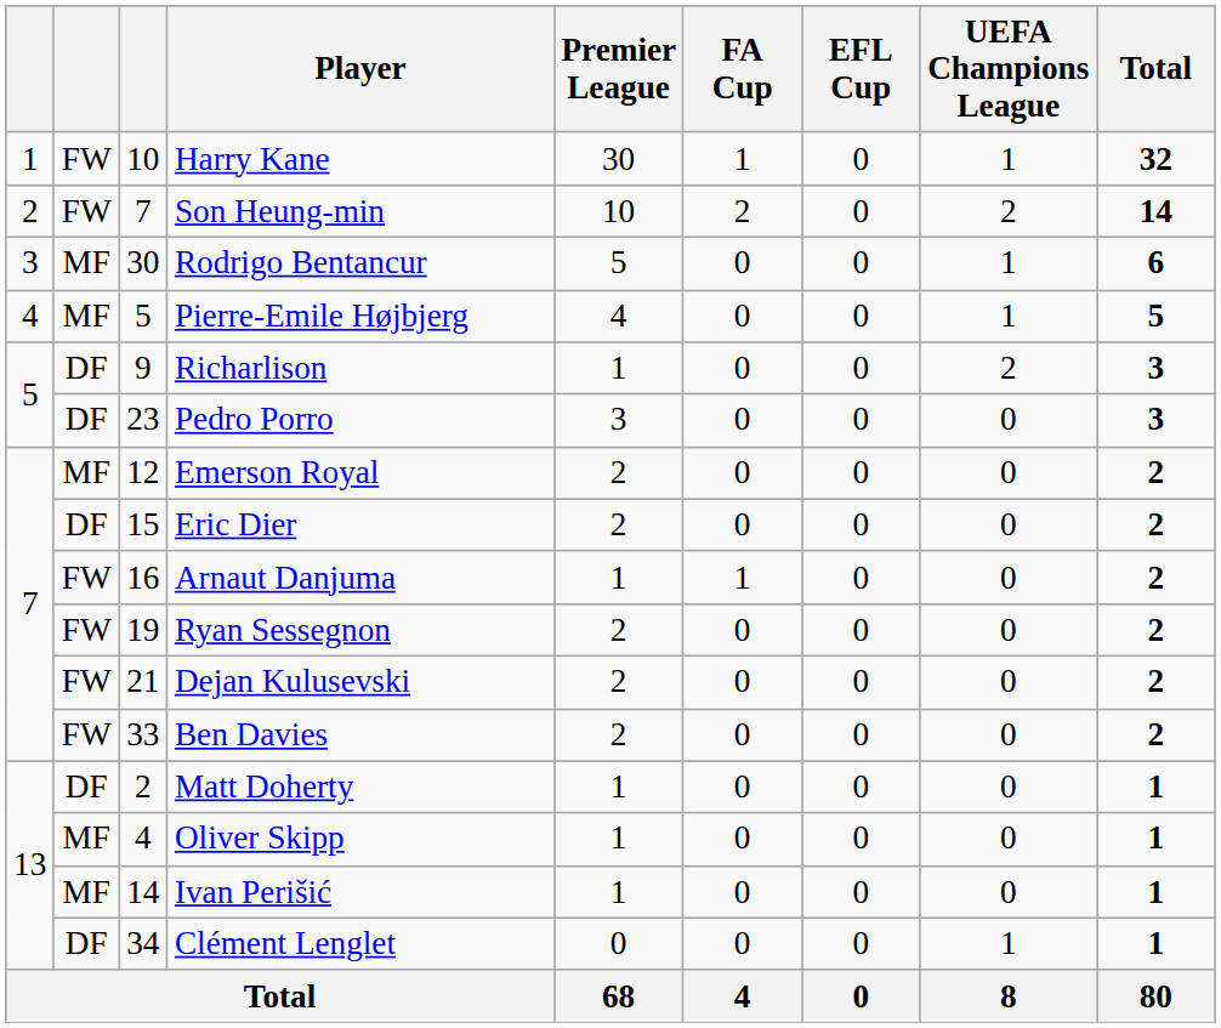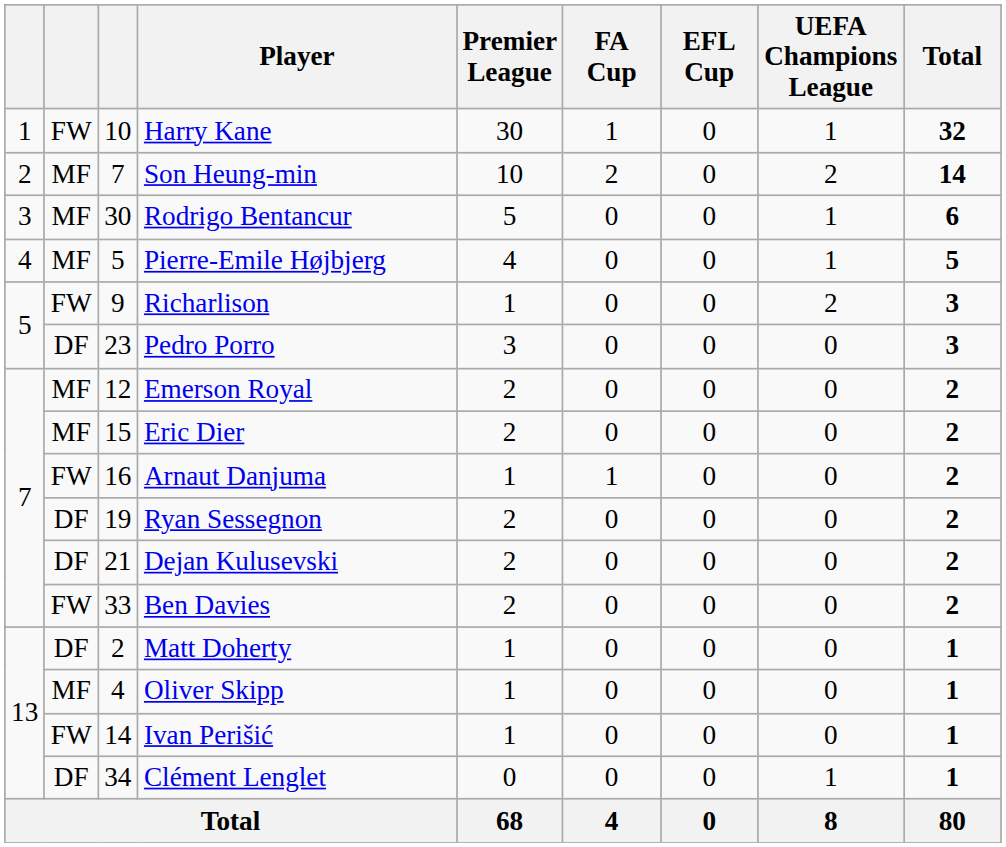 <table class="wikitable sortable" style="text-align: center;">
 <tr>
 <th width=10></th>
 <th width=10></th>
 <th width=10></th>
 <th width=180>Player</th>
 <th width=50>Premier League</th>
 <th width=50>FA Cup</th>
 <th width=50>EFL Cup</th>
 <th width=50>UEFA Champions League</th>
 <th width=50>Total</th>
 </tr>
 <tr>
 <td>1</td>
 <td>FW</td>
 <td>10</td>
 <td align=left> <a href='#'>Harry Kane</a></td>
 <td>30</td>
 <td>1</td>
 <td>0</td>
 <td>1</td>
 <td><strong>32</strong></td>
 </tr>
 <tr>
 <td>2</td>
-<td>FW</td>
+<td>MF</td>
 <td>7</td>
 <td align=left> <a href='#'>Son Heung-min</a></td>
 <td>10</td>
 <td>2</td>
 <td>0</td>
 <td>2</td>
 <td><strong>14</strong></td>
 </tr>
 <tr>
 <td>3</td>
 <td>MF</td>
 <td>30</td>
 <td align=left> <a href='#'>Rodrigo Bentancur</a></td>
 <td>5</td>
 <td>0</td>
 <td>0</td>
 <td>1</td>
 <td><strong>6</strong></td>
 </tr>
 <tr>
 <td>4</td>
 <td>MF</td>
 <td>5</td>
 <td align=left> <a href='#'>Pierre-Emile Højbjerg</a></td>
 <td>4</td>
 <td>0</td>
 <td>0</td>
 <td>1</td>
 <td><strong>5</strong></td>
 </tr>
 <tr>
 <td rowspan="2">5</td>
-<td>DF</td>
+<td>FW</td>
 <td>9</td>
 <td align=left> <a href='#'>Richarlison</a></td>
 <td>1</td>
 <td>0</td>
 <td>0</td>
 <td>2</td>
 <td><strong>3</strong></td>
 </tr>
 <tr>
 <td>DF</td>
 <td>23</td>
 <td align=left> <a href='#'>Pedro Porro</a></td>
 <td>3</td>
 <td>0</td>
 <td>0</td>
 <td>0</td>
 <td><strong>3</strong></td>
 </tr>
 <tr>
 <td rowspan="6">7</td>
 <td>MF</td>
 <td>12</td>
 <td align=left> <a href='#'>Emerson Royal</a></td>
 <td>2</td>
 <td>0</td>
 <td>0</td>
 <td>0</td>
 <td><strong>2</strong></td>
 </tr>
 <tr>
-<td>DF</td>
+<td>MF</td>
 <td>15</td>
 <td align=left> <a href='#'>Eric Dier</a></td>
 <td>2</td>
 <td>0</td>
 <td>0</td>
 <td>0</td>
 <td><strong>2</strong></td>
 </tr>
 <tr>
 <td>FW</td>
 <td>16</td>
 <td align=left> <a href='#'>Arnaut Danjuma</a></td>
 <td>1</td>
 <td>1</td>
 <td>0</td>
 <td>0</td>
 <td><strong>2</strong></td>
 </tr>
 <tr>
-<td>FW</td>
+<td>DF</td>
 <td>19</td>
 <td align=left> <a href='#'>Ryan Sessegnon</a></td>
 <td>2</td>
 <td>0</td>
 <td>0</td>
 <td>0</td>
 <td><strong>2</strong></td>
 </tr>
 <tr>
-<td>FW</td>
+<td>DF</td>
 <td>21</td>
 <td align=left> <a href='#'>Dejan Kulusevski</a></td>
 <td>2</td>
 <td>0</td>
 <td>0</td>
 <td>0</td>
 <td><strong>2</strong></td>
 </tr>
 <tr>
 <td>FW</td>
 <td>33</td>
 <td align=left> <a href='#'>Ben Davies</a></td>
 <td>2</td>
 <td>0</td>
 <td>0</td>
 <td>0</td>
 <td><strong>2</strong></td>
 </tr>
 <tr>
 <td rowspan="4">13</td>
 <td>DF</td>
 <td>2</td>
 <td align=left> <a href='#'>Matt Doherty</a></td>
 <td>1</td>
 <td>0</td>
 <td>0</td>
 <td>0</td>
 <td><strong>1</strong></td>
 </tr>
 <tr>
 <td>MF</td>
 <td>4</td>
 <td align=left> <a href='#'>Oliver Skipp</a></td>
 <td>1</td>
 <td>0</td>
 <td>0</td>
 <td>0</td>
 <td><strong>1</strong></td>
 </tr>
 <tr>
-<td>MF</td>
+<td>FW</td>
 <td>14</td>
 <td align=left> <a href='#'>Ivan Perišić</a></td>
 <td>1</td>
 <td>0</td>
 <td>0</td>
 <td>0</td>
 <td><strong>1</strong></td>
 </tr>
 <tr>
 <td>DF</td>
 <td>34</td>
 <td align=left> <a href='#'>Clément Lenglet</a></td>
 <td>0</td>
 <td>0</td>
 <td>0</td>
 <td>1</td>
 <td><strong>1</strong></td>
 </tr>
 <tr>
 <th colspan="4">Total</th>
 <th>68</th>
 <th>4</th>
 <th>0</th>
 <th>8</th>
 <th>80</th>
 </tr>
 </table>
